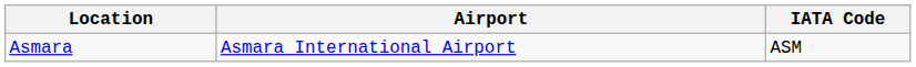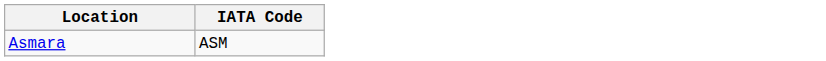 <table class="wikitable">
 <tr>
 <th scope="col" style="width:150px;"><strong>Location</strong></th>
-<th scope="col" style="width:400px;"><strong>Airport</strong></th>
 <th scope="col" style="width:100px;"><strong>IATA Code</strong></th>
 </tr>
 <tr>
 <td><a href='#'>Asmara</a></td>
-<td><a href='#'>Asmara International Airport</a></td>
 <td>ASM</td>
 </tr>
 </table>
